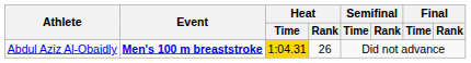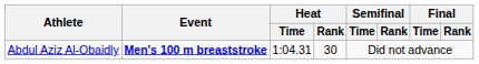 <table class=wikitable style="font-size:90%">
 <tr>
 <th rowspan="2">Athlete</th>
 <th rowspan="2">Event</th>
 <th colspan="2">Heat</th>
 <th colspan="2">Semifinal</th>
 <th colspan="2">Final</th>
 </tr>
 <tr style="font-size:95%">
 <th>Time</th>
 <th>Rank</th>
 <th>Time</th>
 <th>Rank</th>
 <th>Time</th>
 <th>Rank</th>
 </tr>
 <tr align=center>
 <td align=left><a href='#'>Abdul Aziz Al-Obaidly</a></td>
 <td align=left><strong><a href='#'>Men's 100 m breaststroke</a></strong></td>
-<td style="background: gold;">1:04.31</td>
-<td>26</td>
+<td>1:04.31</td>
+<td>30</td>
 <td colspan="4">Did not advance</td>
 </tr>
 </table>
